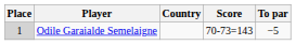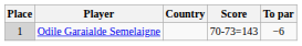 <table class="wikitable" style="font-size:95%;">
 <tr>
 <th>Place</th>
 <th>Player</th>
 <th>Country</th>
 <th>Score</th>
 <th>To par</th>
 </tr>
 <tr>
 <td align=center style="background: lightgrey;">1</td>
 <td><a href='#'>Odile Garaialde Semelaigne</a></td>
 <td></td>
 <td>70-73=143</td>
-<td align="center">−5</td>
+<td align="center">−6</td>
 </tr>
 </table>
